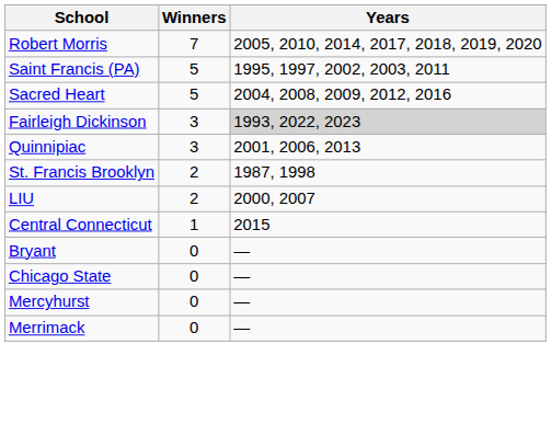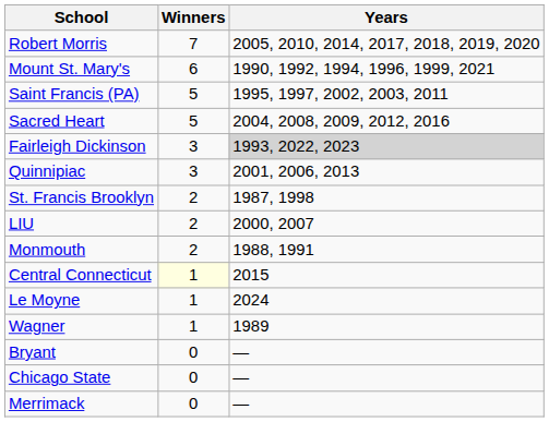 <table class="wikitable sortable">
 <tr>
 <th>School</th>
 <th>Winners</th>
 <th class=unsortable>Years</th>
 </tr>
 <tr>
 <td align=left><a href='#'>Robert Morris</a></td>
 <td align=center>7</td>
 <td>2005, 2010, 2014, 2017, 2018, 2019, 2020</td>
+</tr>
+<tr>
+<td align=left><a href='#'>Mount St. Mary's</a></td>
+<td align=center>6</td>
+<td>1990, 1992, 1994, 1996, 1999, 2021</td>
 </tr>
 <tr>
 <td align=left><a href='#'>Saint Francis (PA)</a></td>
 <td align=center>5</td>
 <td>1995, 1997, 2002, 2003, 2011</td>
 </tr>
 <tr>
 <td align=left><a href='#'>Sacred Heart</a></td>
 <td align=center>5</td>
 <td>2004, 2008, 2009, 2012, 2016</td>
 </tr>
 <tr>
 <td align=left><a href='#'>Fairleigh Dickinson</a></td>
 <td align=center>3</td>
 <td style="background: lightgrey;">1993, 2022, 2023</td>
 </tr>
 <tr>
 <td align=left><a href='#'>Quinnipiac</a></td>
 <td align=center>3</td>
 <td>2001, 2006, 2013</td>
 </tr>
 <tr>
 <td align=left><a href='#'>St. Francis Brooklyn</a></td>
 <td align=center>2</td>
 <td>1987, 1998</td>
 </tr>
 <tr>
 <td align=left><a href='#'>LIU</a></td>
 <td align=center>2</td>
 <td>2000, 2007</td>
 </tr>
 <tr>
+<td align=left><a href='#'>Monmouth</a></td>
+<td align=center>2</td>
+<td>1988, 1991</td>
+</tr>
+<tr>
 <td align=left><a href='#'>Central Connecticut</a></td>
+<td align=center style="background: lightyellow;">1</td>
+<td>2015</td>
+</tr>
+<tr>
+<td align=left><a href='#'>Le Moyne</a></td>
 <td align=center>1</td>
-<td>2015</td>
+<td>2024</td>
+</tr>
+<tr>
+<td align=left><a href='#'>Wagner</a></td>
+<td align=center>1</td>
+<td>1989</td>
 </tr>
 <tr>
 <td align=left><a href='#'>Bryant</a></td>
 <td align=center>0</td>
 <td>—</td>
 </tr>
 <tr>
 <td align=left><a href='#'>Chicago State</a></td>
 <td align=center>0</td>
 <td>—</td>
 </tr>
 <tr>
-<td align=left><a href='#'>Mercyhurst</a></td>
-<td align=center>0</td>
-<td>—</td>
-</tr>
-<tr>
 <td align=left><a href='#'>Merrimack</a></td>
 <td align=center>0</td>
 <td>—</td>
 </tr>
 </table>
